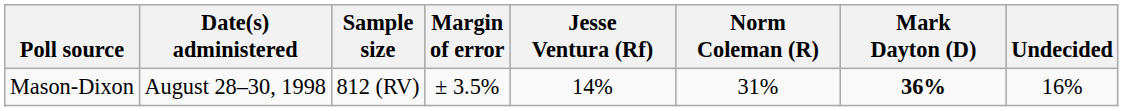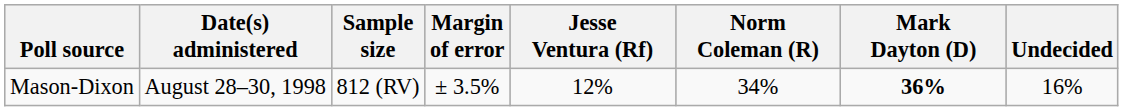 <table class="wikitable" style="font-size:90%;text-align:center;">
 <tr valign=bottom>
 <th>Poll source</th>
 <th>Date(s)<br>administered</th>
 <th>Sample<br>size</th>
 <th>Margin<br>of error</th>
 <th style="width:100px;">Jesse<br>Ventura (Rf)</th>
 <th style="width:100px;">Norm<br>Coleman (R)</th>
 <th style="width:100px;">Mark<br>Dayton (D)</th>
 <th>Undecided</th>
 </tr>
 <tr>
 <td style="text-align:left;">Mason-Dixon</td>
 <td>August 28–30, 1998</td>
 <td>812 (RV)</td>
 <td>± 3.5%</td>
-<td>14%</td>
-<td>31%</td>
+<td>12%</td>
+<td>34%</td>
 <td><strong>36%</strong></td>
 <td>16%</td>
 </tr>
 </table>
